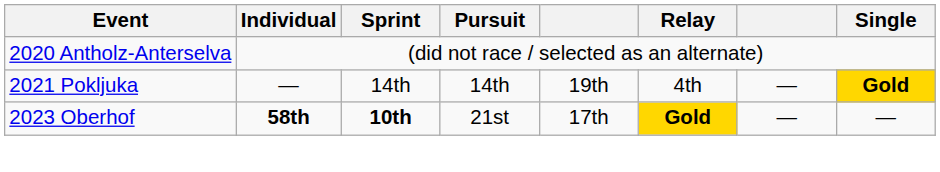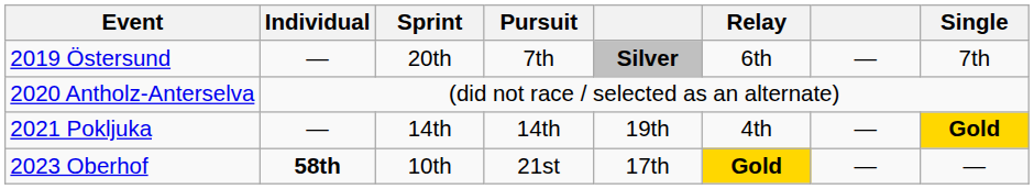 <table class="wikitable" style="text-align: center;">
 <tr>
 <th>Event</th>
 <th style="width:70px;">Individual</th>
 <th style="width:70px;">Sprint</th>
 <th style="width:70px;">Pursuit</th>
 <th style="width:70px;"></th>
 <th style="width:70px;">Relay</th>
 <th style="width:70px;"></th>
 <th style="width:70px;">Single </th>
+</tr>
+<tr>
+<td align=left> <a href='#'>2019 Östersund</a></td>
+<td>—</td>
+<td>20th</td>
+<td>7th</td>
+<td style="background:silver;"><strong>Silver</strong></td>
+<td>6th</td>
+<td>—</td>
+<td>7th</td>
 </tr>
 <tr>
 <td align=left> <a href='#'>2020 Antholz-Anterselva</a></td>
 <td colspan="7">(did not race / selected as an alternate)</td>
 </tr>
 <tr>
 <td align=left> <a href='#'>2021 Pokljuka</a></td>
 <td>—</td>
 <td>14th</td>
 <td>14th</td>
 <td>19th</td>
 <td>4th</td>
 <td>—</td>
 <td style="background:gold;"><strong>Gold</strong></td>
 </tr>
 <tr>
 <td align=left> <a href='#'>2023 Oberhof</a></td>
 <td><strong>58th</strong></td>
-<td><strong>10th</strong></td>
+<td>10th</td>
 <td>21st</td>
 <td>17th</td>
 <td style="background:gold;"><strong>Gold</strong></td>
 <td>—</td>
 <td>—</td>
 </tr>
 </table>
